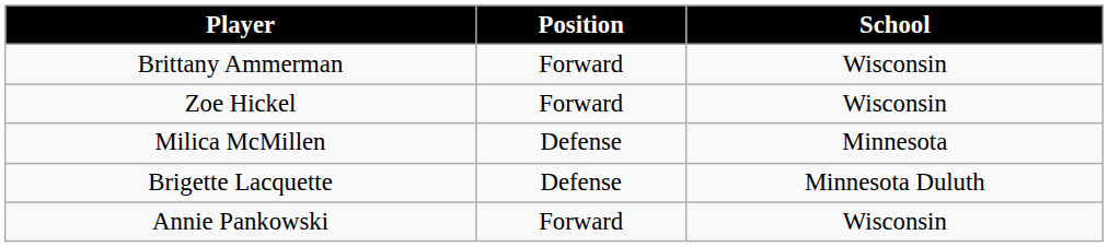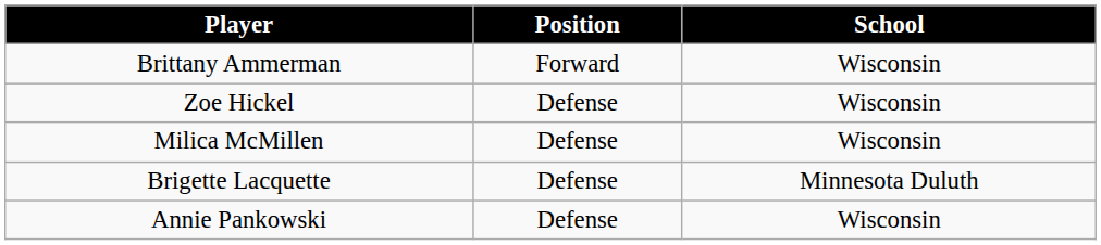 <table class="wikitable" style="width:80%; text-align: center">
 <tr style="background:black;color:white;">
 <td><strong>Player</strong></td>
 <td><strong>Position</strong></td>
 <td><strong>School</strong></td>
 </tr>
 <tr>
 <td>Brittany Ammerman</td>
 <td>Forward</td>
 <td>Wisconsin</td>
 </tr>
 <tr>
 <td>Zoe Hickel</td>
-<td>Forward</td>
+<td>Defense</td>
 <td>Wisconsin</td>
 </tr>
 <tr>
 <td>Milica McMillen</td>
 <td>Defense</td>
-<td>Minnesota</td>
+<td>Wisconsin</td>
 </tr>
 <tr>
 <td>Brigette Lacquette</td>
 <td>Defense</td>
 <td>Minnesota Duluth</td>
 </tr>
 <tr>
 <td>Annie Pankowski</td>
-<td>Forward</td>
+<td>Defense</td>
 <td>Wisconsin</td>
 </tr>
 </table>
